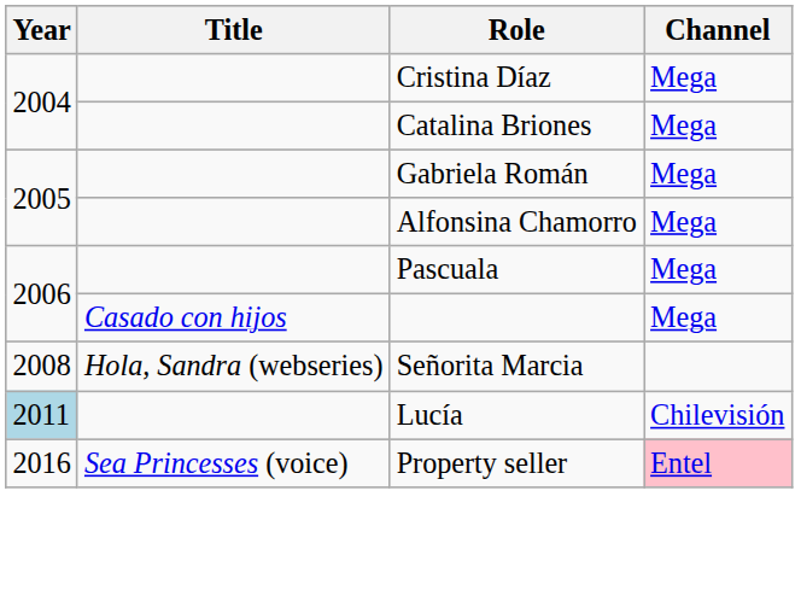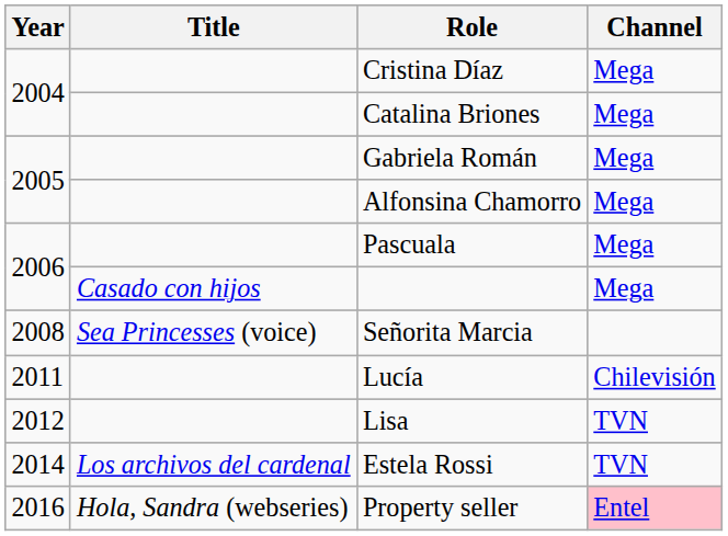 <table class="wikitable" style="font-size: 95%;">
 <tr>
 <th>Year</th>
 <th>Title</th>
 <th>Role</th>
 <th>Channel</th>
 </tr>
 <tr>
 <td rowspan="2">2004</td>
 <td><em></em></td>
 <td>Cristina Díaz</td>
 <td><a href='#'>Mega</a></td>
 </tr>
 <tr>
 <td><em></em></td>
 <td>Catalina Briones</td>
 <td><a href='#'>Mega</a></td>
 </tr>
 <tr>
 <td rowspan="2">2005</td>
 <td><em></em></td>
 <td>Gabriela Román</td>
 <td><a href='#'>Mega</a></td>
 </tr>
 <tr>
 <td><em></em></td>
 <td>Alfonsina Chamorro</td>
 <td><a href='#'>Mega</a></td>
 </tr>
 <tr>
 <td rowspan="2">2006</td>
 <td><em></em></td>
 <td>Pascuala</td>
 <td><a href='#'>Mega</a></td>
 </tr>
 <tr>
 <td><em><a href='#'>Casado con hijos</a></em></td>
 <td></td>
 <td><a href='#'>Mega</a></td>
 </tr>
 <tr>
 <td>2008</td>
-<td><em>Hola, Sandra</em> (webseries)</td>
+<td><em><a href='#'>Sea Princesses</a></em> (voice)</td>
 <td>Señorita Marcia</td>
 <td></td>
 </tr>
 <tr>
-<td style="background: lightblue;">2011</td>
+<td>2011</td>
 <td><em></em></td>
 <td>Lucía</td>
 <td><a href='#'>Chilevisión</a></td>
 </tr>
 <tr>
+<td>2012</td>
+<td><em></em></td>
+<td>Lisa</td>
+<td><a href='#'>TVN</a></td>
+</tr>
+<tr>
+<td>2014</td>
+<td><em><a href='#'>Los archivos del cardenal</a></em></td>
+<td>Estela Rossi</td>
+<td><a href='#'>TVN</a></td>
+</tr>
+<tr>
 <td>2016</td>
-<td><em><a href='#'>Sea Princesses</a></em> (voice)</td>
+<td><em>Hola, Sandra</em> (webseries)</td>
 <td>Property seller</td>
 <td style="background: pink;"><a href='#'>Entel</a></td>
 </tr>
 </table>
